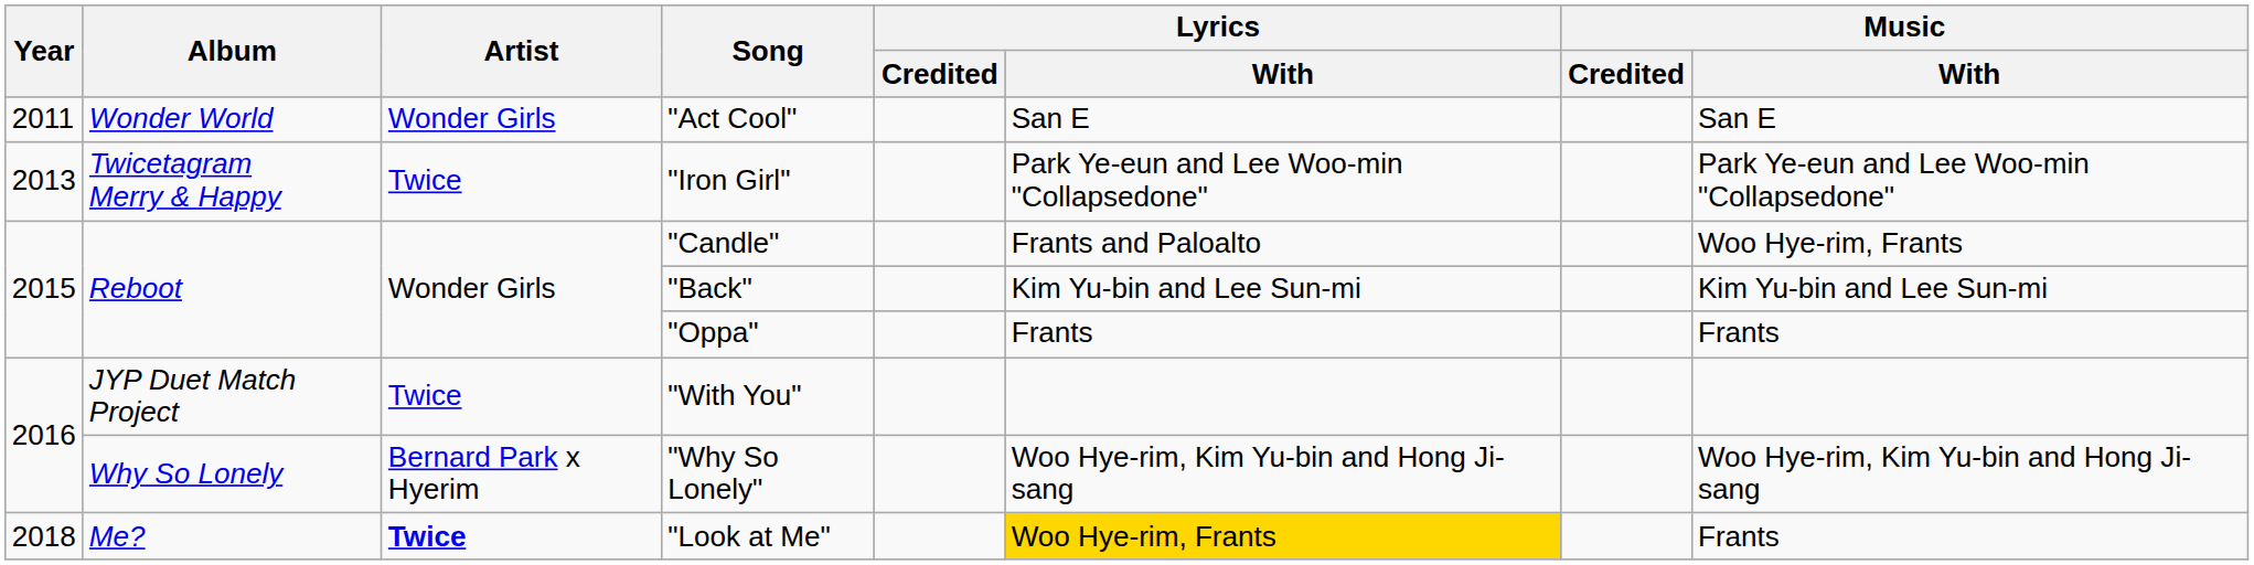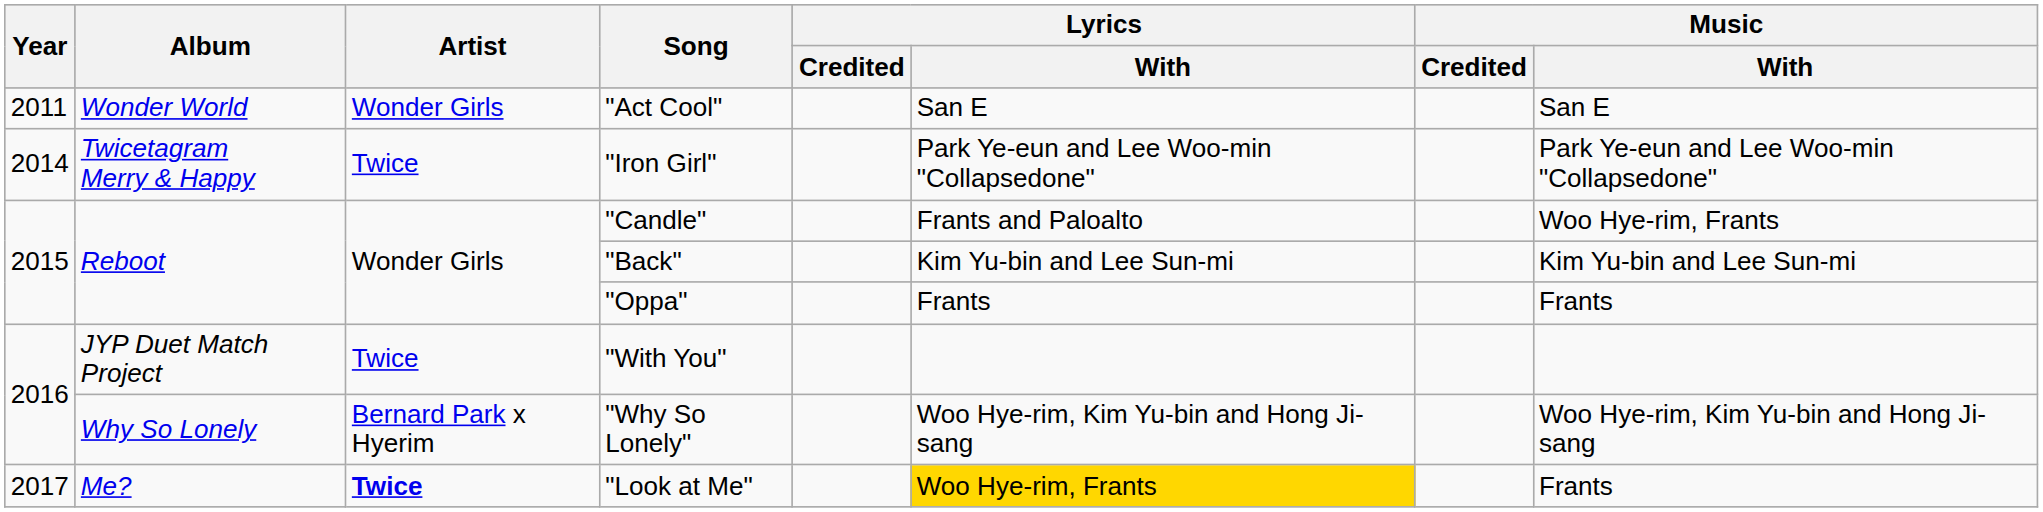 <table class="wikitable">
 <tr>
 <th rowspan="2">Year</th>
 <th rowspan="2">Album</th>
 <th rowspan="2">Artist</th>
 <th rowspan="2">Song</th>
 <th colspan="2">Lyrics</th>
 <th colspan="2">Music</th>
 </tr>
 <tr>
 <th>Credited</th>
 <th>With</th>
 <th>Credited</th>
 <th>With</th>
 </tr>
 <tr>
 <td>2011</td>
 <td><em><a href='#'>Wonder World</a></em></td>
 <td><a href='#'>Wonder Girls</a></td>
 <td>"Act Cool"</td>
 <td></td>
 <td>San E</td>
 <td></td>
 <td>San E</td>
 </tr>
 <tr>
-<td>2013</td>
+<td>2014</td>
 <td><em><a href='#'>Twicetagram</a></em><br><em><a href='#'>Merry & Happy</a></em></td>
 <td><a href='#'>Twice</a></td>
 <td>"Iron Girl"</td>
 <td></td>
 <td>Park Ye-eun and Lee Woo-min "Collapsedone"</td>
 <td></td>
 <td>Park Ye-eun and Lee Woo-min "Collapsedone"</td>
 </tr>
 <tr>
 <td rowspan="3">2015</td>
 <td rowspan="3"><em><a href='#'>Reboot</a></em></td>
 <td rowspan="3">Wonder Girls</td>
 <td>"Candle"</td>
 <td></td>
 <td>Frants and Paloalto</td>
 <td></td>
 <td>Woo Hye-rim, 	Frants</td>
 </tr>
 <tr>
 <td>"Back"</td>
 <td></td>
 <td>Kim Yu-bin and Lee Sun-mi</td>
 <td></td>
 <td>Kim Yu-bin and Lee Sun-mi</td>
 </tr>
 <tr>
 <td>"Oppa" </td>
 <td></td>
 <td>Frants</td>
 <td></td>
 <td>Frants</td>
 </tr>
 <tr>
 <td rowspan="2">2016</td>
 <td><em>JYP Duet Match Project</em></td>
 <td><a href='#'>Twice</a></td>
 <td>"With You"</td>
 <td></td>
 <td></td>
 <td></td>
 <td></td>
 </tr>
 <tr>
 <td rowspan="1"><em><a href='#'>Why So Lonely</a></em></td>
 <td><a href='#'>Bernard Park</a> x Hyerim</td>
 <td>"Why So Lonely"</td>
 <td></td>
 <td>Woo Hye-rim, Kim Yu-bin and Hong Ji-sang</td>
 <td></td>
 <td>Woo Hye-rim, Kim Yu-bin and Hong Ji-sang</td>
 </tr>
 <tr>
-<td>2018</td>
+<td>2017</td>
 <td><em><a href='#'>Me?</a></em></td>
 <td><strong><a href='#'>Twice</a></strong></td>
 <td>"Look at Me" </td>
 <td></td>
 <td style="background: gold;">Woo Hye-rim, 	Frants</td>
 <td></td>
 <td>Frants</td>
 </tr>
 </table>
